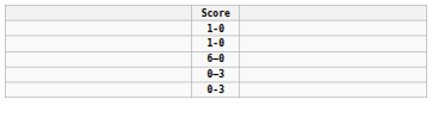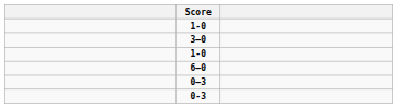 <table class="wikitable" style="text-align: center; font-size:100% ">
 <tr>
 <th align="right" width="250"></th>
 <th width="60">Score</th>
 <th align="left" width="250"></th>
 </tr>
 <tr>
 <td align=left></td>
 <td align=center><strong>1-0</strong></td>
+<td align=left></td>
+</tr>
+<tr>
+<td align=left></td>
+<td align=center><strong>3–0</strong></td>
 <td align=left></td>
 </tr>
 <tr>
 <td align=left></td>
 <td align=center><strong>1-0</strong></td>
 <td align=left></td>
 </tr>
 <tr>
 <td align=left></td>
 <td align=center><strong>6–0</strong></td>
 <td align=left></td>
 </tr>
 <tr>
 <td align=left></td>
 <td align=center><strong>0–3</strong></td>
 <td align=left></td>
 </tr>
 <tr>
 <td align=left></td>
 <td align=center><strong>0-3</strong></td>
 <td align=left></td>
 </tr>
 </table>
